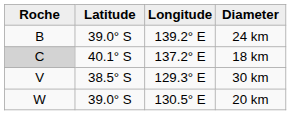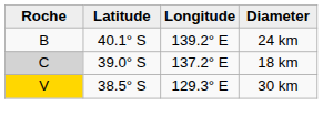 <table class="wikitable">
 <tr>
 <th width="25%" style="background:#eeeeee;">Roche</th>
 <th width="25%" style="background:#eeeeee;">Latitude</th>
 <th width="25%" style="background:#eeeeee;">Longitude</th>
 <th width="25%" style="background:#eeeeee;">Diameter</th>
 </tr>
 <tr>
 <td align="center">B</td>
-<td align="center">39.0° S</td>
+<td align="center">40.1° S</td>
 <td align="center">139.2° E</td>
 <td align="center">24 km</td>
 </tr>
 <tr>
 <td align="center" style="background: lightgrey;">C</td>
-<td align="center">40.1° S</td>
+<td align="center">39.0° S</td>
 <td align="center">137.2° E</td>
 <td align="center">18 km</td>
 </tr>
 <tr>
-<td align="center">V</td>
+<td align="center" style="background: gold;">V</td>
 <td align="center">38.5° S</td>
 <td align="center">129.3° E</td>
 <td align="center">30 km</td>
 </tr>
-<tr>
-<td align="center">W</td>
-<td align="center">39.0° S</td>
-<td align="center">130.5° E</td>
-<td align="center">20 km</td>
-</tr>
 </table>
